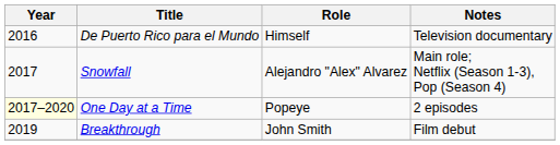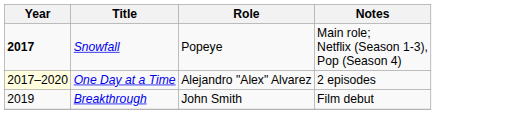 <table class="wikitable">
 <tr>
 <th>Year</th>
 <th>Title</th>
 <th>Role</th>
 <th class="unsortable">Notes</th>
 </tr>
 <tr>
-<td>2016</td>
-<td><em>De Puerto Rico para el Mundo</em></td>
-<td>Himself</td>
-<td>Television documentary</td>
-</tr>
-<tr>
-<td>2017</td>
+<td><strong>2017</strong></td>
 <td><em><a href='#'>Snowfall</a></em></td>
-<td>Alejandro "Alex" Alvarez</td>
+<td>Popeye</td>
 <td>Main role;<br>Netflix (Season 1-3),<br>Pop (Season 4)</td>
 </tr>
 <tr>
 <td style="background: lightyellow;">2017–2020</td>
 <td><em><a href='#'>One Day at a Time</a></em></td>
-<td>Popeye</td>
+<td>Alejandro "Alex" Alvarez</td>
 <td>2 episodes</td>
 </tr>
 <tr>
 <td>2019</td>
 <td><em><a href='#'>Breakthrough</a></em></td>
 <td>John Smith</td>
 <td>Film debut</td>
 </tr>
 <tr>
 </tr>
 </table>
